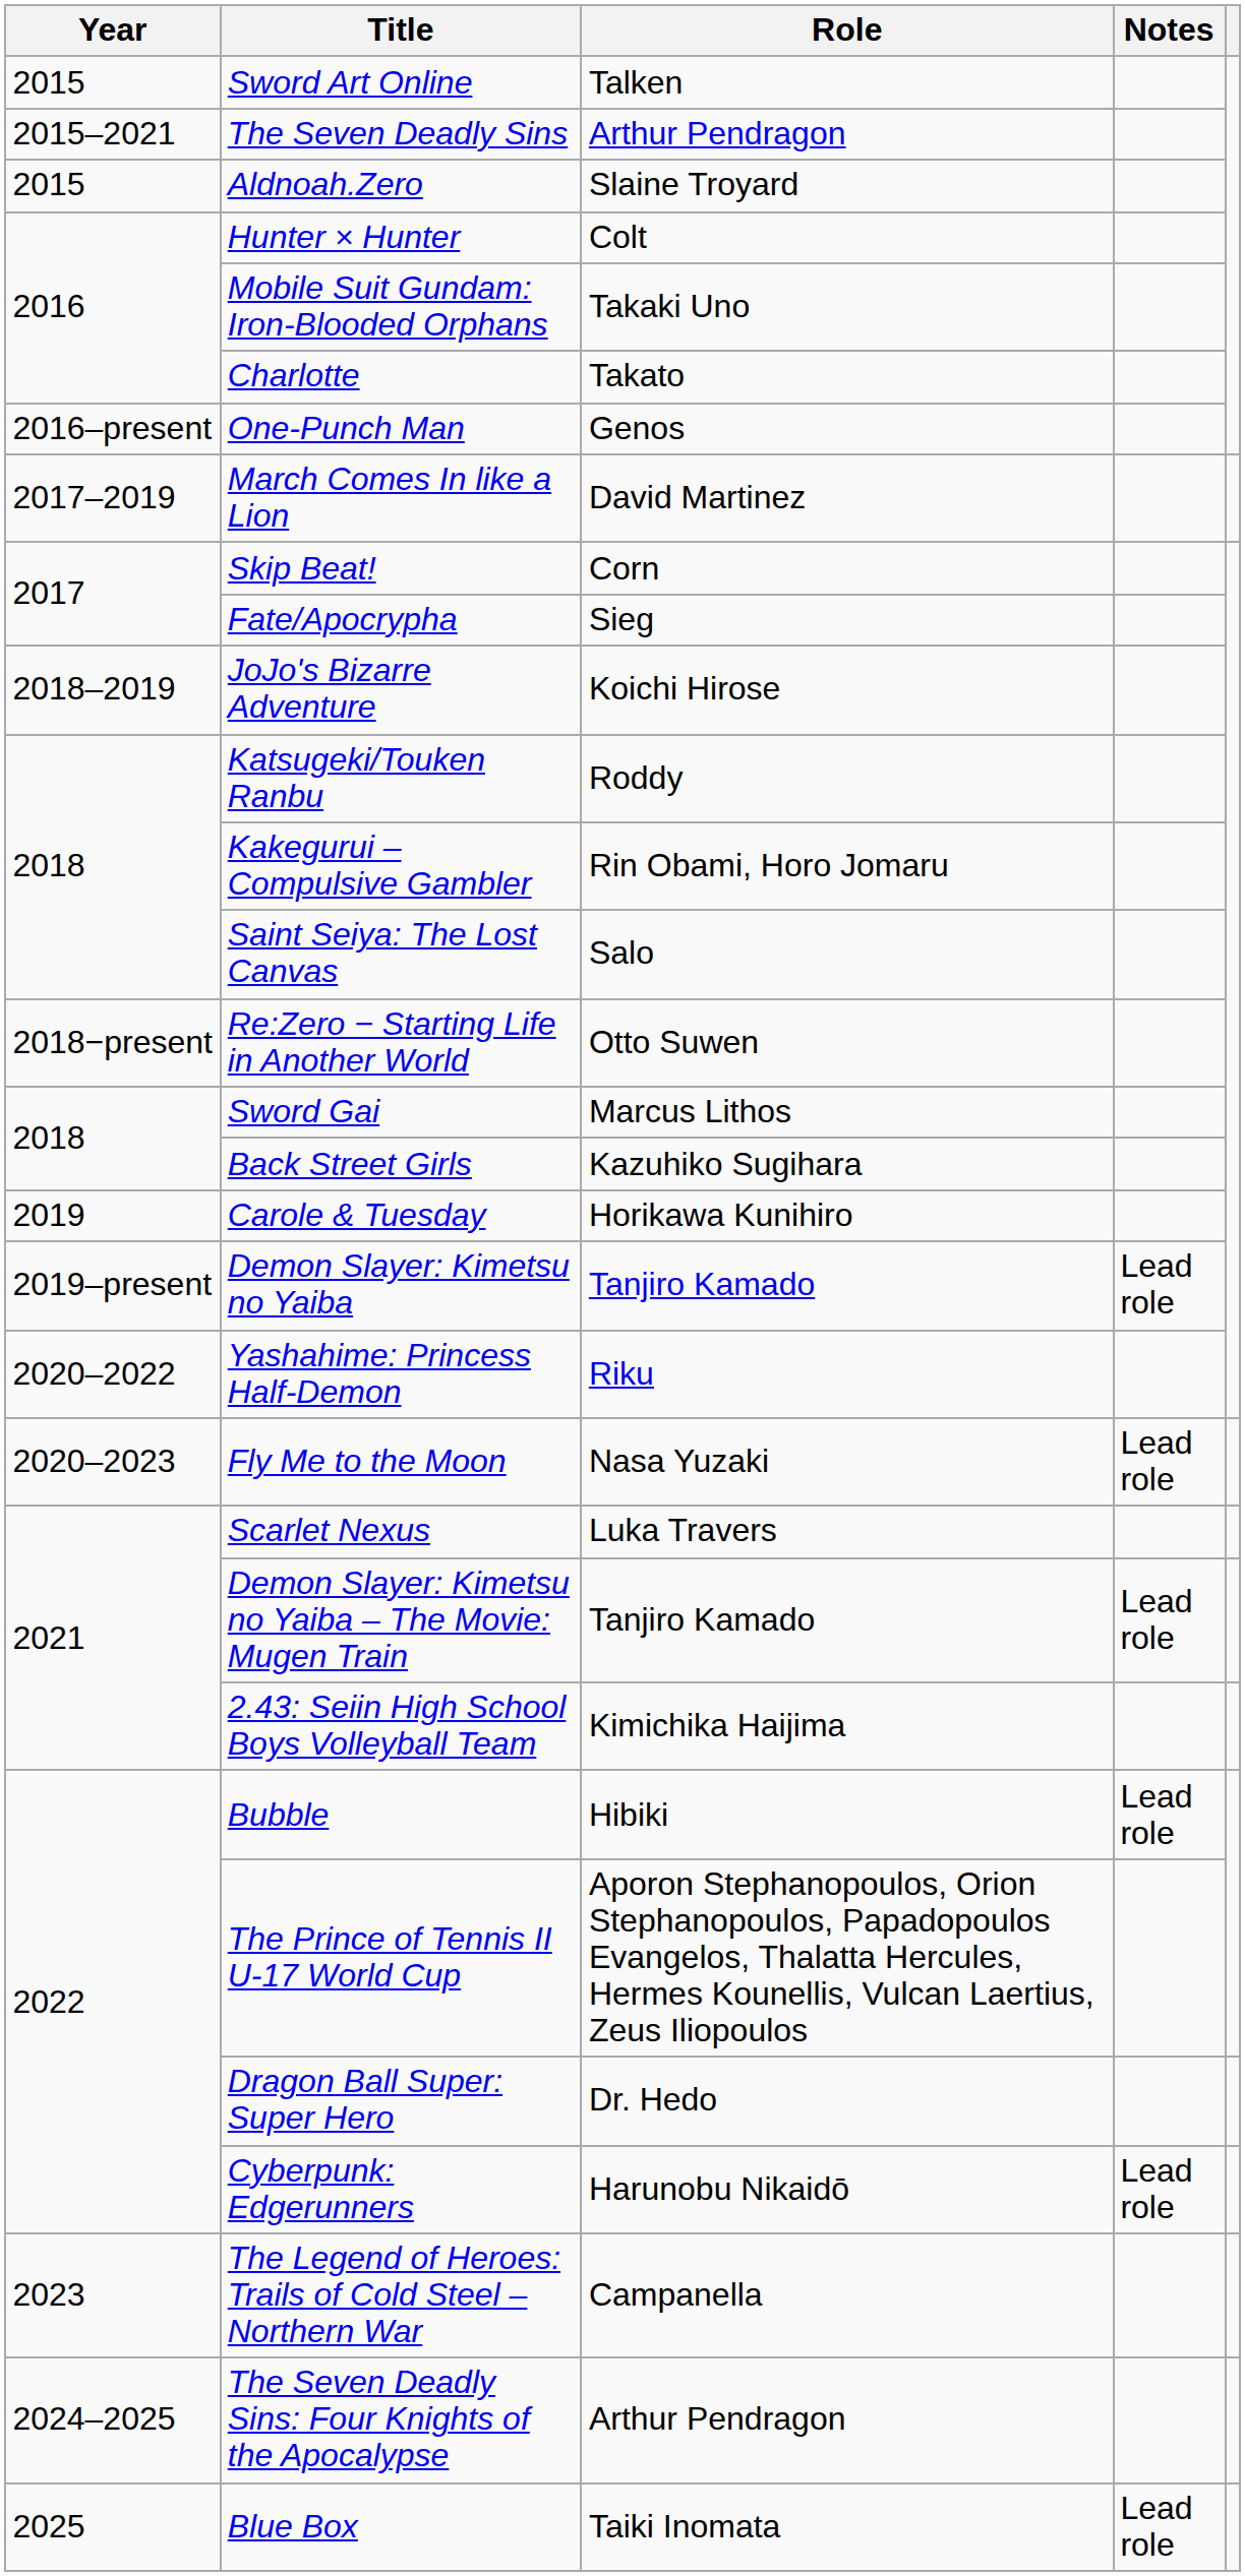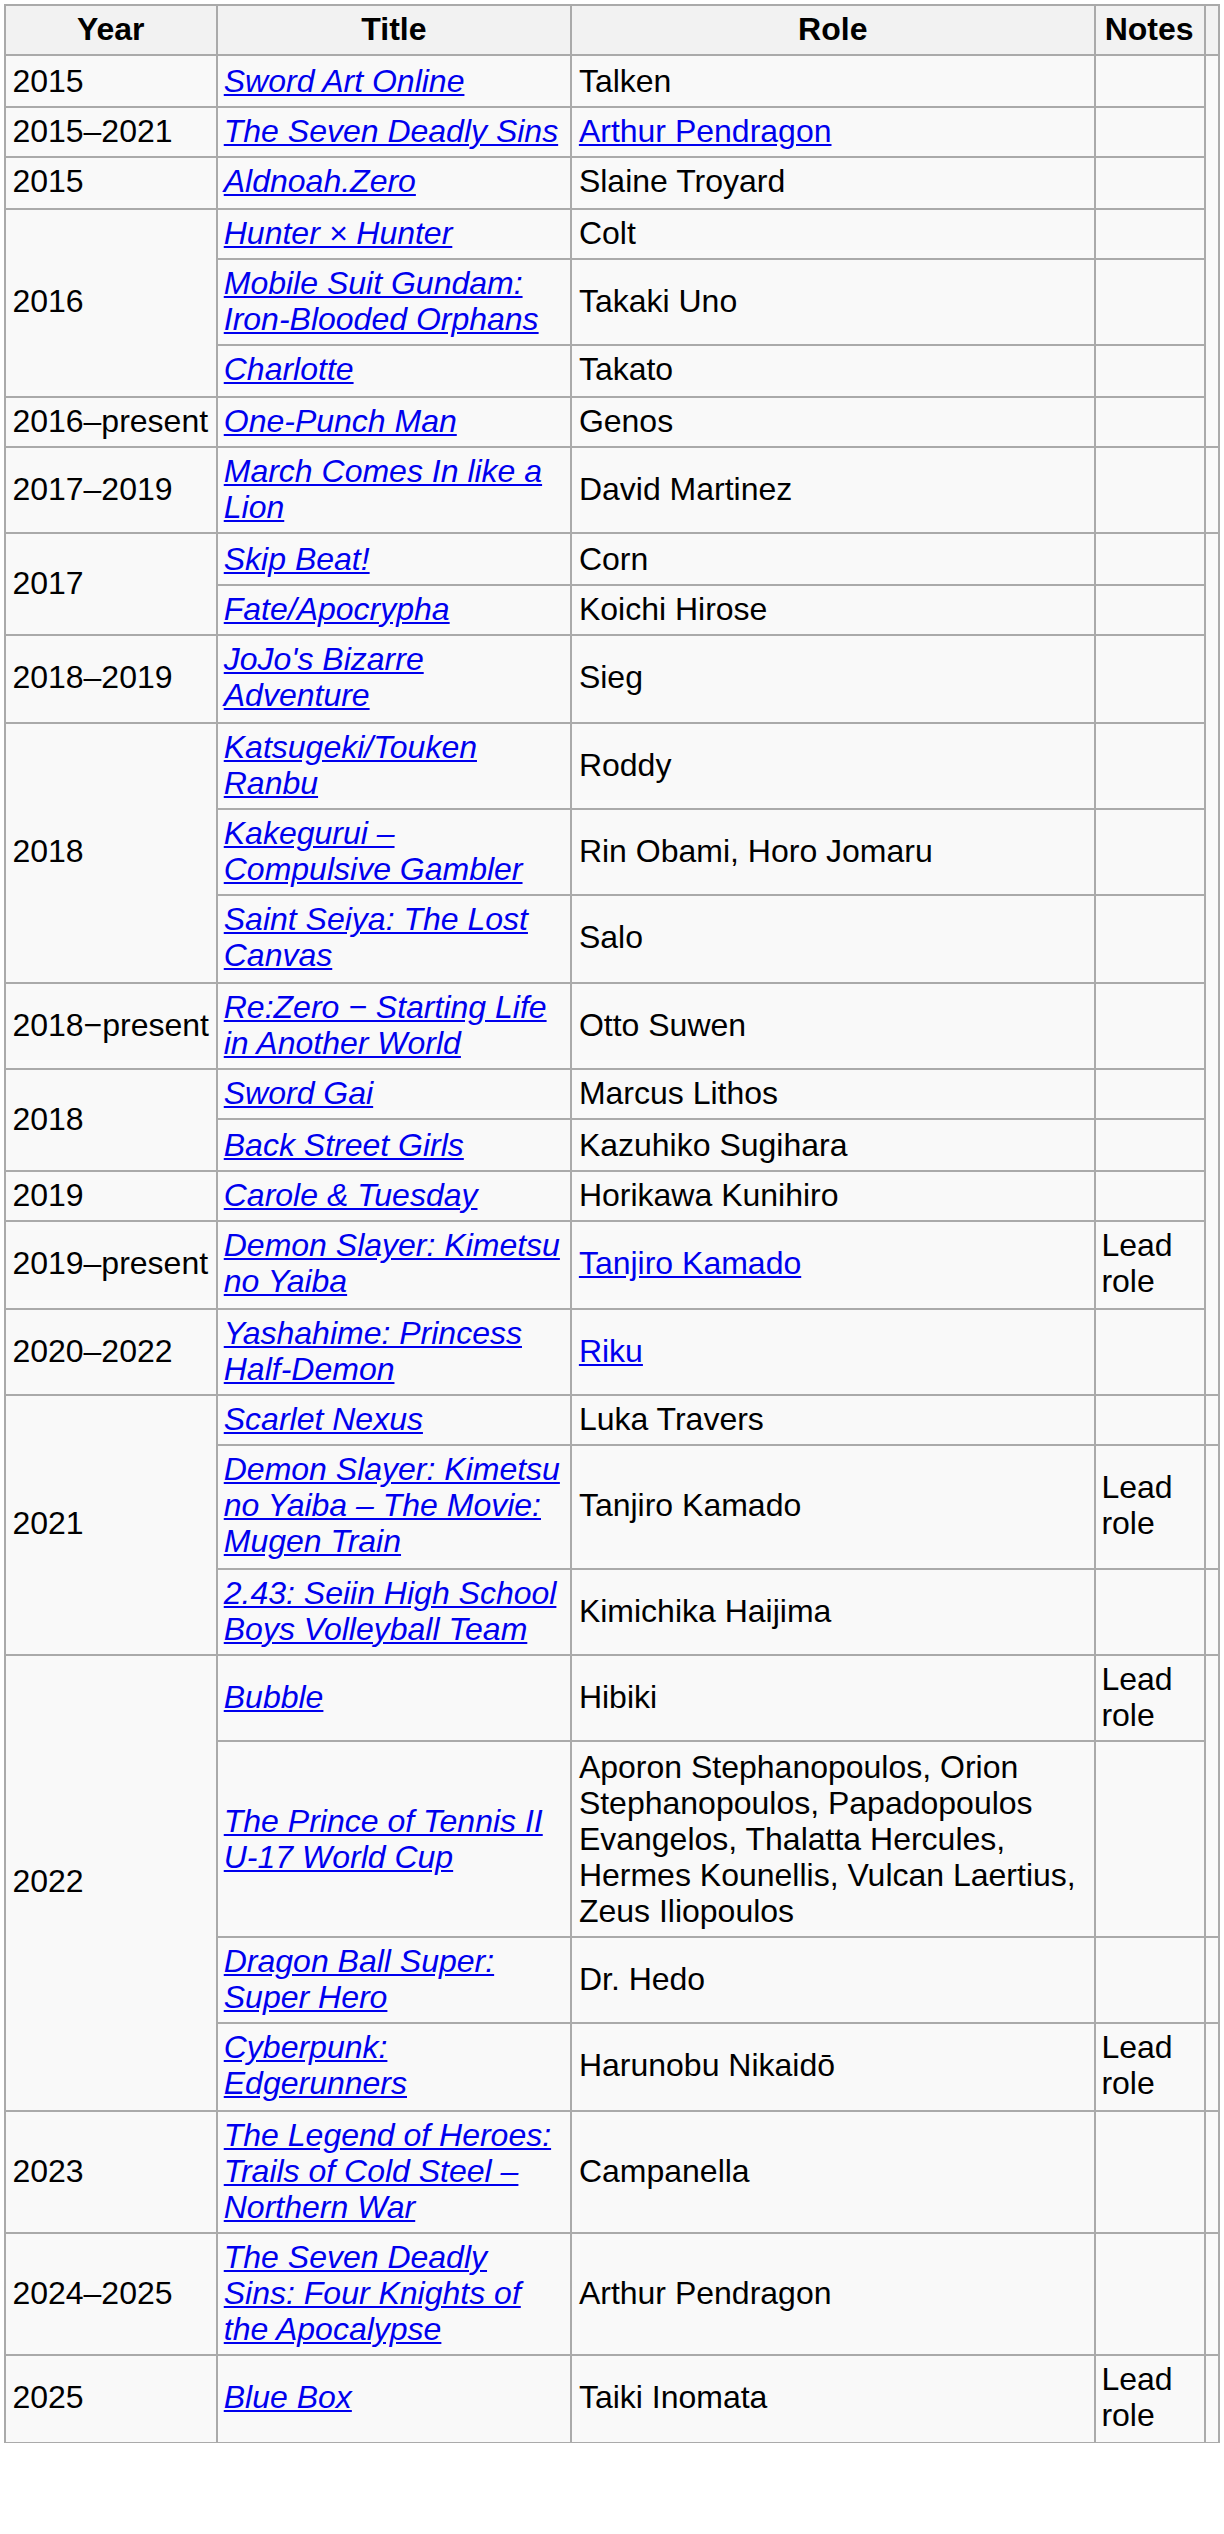 <table class="wikitable sortable">
 <tr>
 <th>Year</th>
 <th>Title</th>
 <th>Role</th>
 <th>Notes</th>
 <th class="unsortable"></th>
 </tr>
 <tr>
 <td>2015</td>
 <td><em><a href='#'>Sword Art Online</a></em></td>
 <td>Talken</td>
 <td></td>
 <td rowspan="7"></td>
 </tr>
 <tr>
 <td>2015–2021</td>
 <td><em><a href='#'>The Seven Deadly Sins</a></em></td>
 <td><a href='#'>Arthur Pendragon</a></td>
 <td></td>
 </tr>
 <tr>
 <td>2015</td>
 <td><em><a href='#'>Aldnoah.Zero</a></em></td>
 <td>Slaine Troyard</td>
 <td></td>
 </tr>
 <tr>
 <td rowspan="3">2016</td>
 <td><em><a href='#'>Hunter × Hunter</a></em></td>
 <td>Colt</td>
 <td></td>
 </tr>
 <tr>
 <td><em><a href='#'>Mobile Suit Gundam: Iron-Blooded Orphans</a></em></td>
 <td>Takaki Uno</td>
 <td></td>
 </tr>
 <tr>
 <td><em><a href='#'>Charlotte</a></em></td>
 <td>Takato</td>
 <td></td>
 </tr>
 <tr>
 <td>2016–present</td>
 <td><em><a href='#'>One-Punch Man</a></em></td>
 <td>Genos</td>
 <td></td>
 </tr>
 <tr>
 <td>2017–2019</td>
 <td><em><a href='#'>March Comes In like a Lion</a></em></td>
 <td>David Martinez</td>
 <td></td>
 <td></td>
 </tr>
 <tr>
 <td rowspan="2">2017</td>
 <td><em><a href='#'>Skip Beat!</a></em></td>
 <td>Corn</td>
 <td></td>
 <td rowspan="12"></td>
 </tr>
 <tr>
 <td><em><a href='#'>Fate/Apocrypha</a></em></td>
-<td>Sieg</td>
+<td>Koichi Hirose</td>
 <td></td>
 </tr>
 <tr>
 <td>2018–2019</td>
 <td><em><a href='#'>JoJo's Bizarre Adventure</a></em></td>
-<td>Koichi Hirose</td>
+<td>Sieg</td>
 <td></td>
 </tr>
 <tr>
 <td rowspan="3">2018</td>
 <td><em><a href='#'>Katsugeki/Touken Ranbu</a></em></td>
 <td>Roddy</td>
 <td></td>
 </tr>
 <tr>
 <td><em><a href='#'>Kakegurui – Compulsive Gambler</a></em></td>
 <td>Rin Obami, Horo Jomaru</td>
 <td></td>
 </tr>
 <tr>
 <td><em><a href='#'>Saint Seiya: The Lost Canvas</a></em></td>
 <td>Salo</td>
 <td></td>
 </tr>
 <tr>
 <td>2018−present</td>
 <td><em><a href='#'>Re:Zero − Starting Life in Another World</a></em></td>
 <td>Otto Suwen</td>
 <td></td>
 </tr>
 <tr>
 <td rowspan="2">2018</td>
 <td><em><a href='#'>Sword Gai</a></em></td>
 <td>Marcus Lithos</td>
 <td></td>
 </tr>
 <tr>
 <td><em><a href='#'>Back Street Girls</a></em></td>
 <td>Kazuhiko Sugihara</td>
 <td></td>
 </tr>
 <tr>
 <td>2019</td>
 <td><em><a href='#'>Carole & Tuesday</a></em></td>
 <td>Horikawa Kunihiro</td>
 <td></td>
 </tr>
 <tr>
 <td>2019–present</td>
 <td><em><a href='#'>Demon Slayer: Kimetsu no Yaiba</a></em></td>
 <td><a href='#'>Tanjiro Kamado</a></td>
 <td>Lead role</td>
 </tr>
 <tr>
 <td>2020–2022</td>
 <td><em><a href='#'>Yashahime: Princess Half-Demon</a></em></td>
 <td><a href='#'>Riku</a></td>
-<td></td>
-</tr>
-<tr>
-<td>2020–2023</td>
-<td><em><a href='#'>Fly Me to the Moon</a></em></td>
-<td>Nasa Yuzaki</td>
-<td>Lead role</td>
 <td></td>
 </tr>
 <tr>
 <td rowspan="3">2021</td>
 <td><em><a href='#'>Scarlet Nexus</a></em></td>
 <td>Luka Travers</td>
 <td></td>
 <td></td>
 </tr>
 <tr>
 <td><em><a href='#'>Demon Slayer: Kimetsu no Yaiba – The Movie: Mugen Train</a></em></td>
 <td>Tanjiro Kamado</td>
 <td>Lead role</td>
 <td></td>
 </tr>
 <tr>
 <td><em><a href='#'>2.43: Seiin High School Boys Volleyball Team</a></em></td>
 <td>Kimichika Haijima</td>
 <td></td>
 <td></td>
 </tr>
 <tr>
 <td rowspan="4">2022</td>
 <td><em><a href='#'>Bubble</a></em></td>
 <td>Hibiki</td>
 <td>Lead role</td>
 <td rowspan="2"></td>
 </tr>
 <tr>
 <td><em><a href='#'>The Prince of Tennis II U-17 World Cup</a></em></td>
 <td>Aporon Stephanopoulos, Orion Stephanopoulos, Papadopoulos Evangelos, Thalatta Hercules, Hermes Kounellis, Vulcan Laertius, Zeus Iliopoulos</td>
 <td></td>
 </tr>
 <tr>
 <td><em><a href='#'>Dragon Ball Super: Super Hero</a></em></td>
 <td>Dr. Hedo</td>
 <td></td>
 <td></td>
 </tr>
 <tr>
 <td><em><a href='#'>Cyberpunk: Edgerunners</a></em></td>
 <td>Harunobu Nikaidō</td>
 <td>Lead role</td>
 <td></td>
 </tr>
 <tr>
 <td>2023</td>
 <td><em><a href='#'>The Legend of Heroes: Trails of Cold Steel – Northern War</a></em></td>
 <td>Campanella</td>
 <td></td>
 <td></td>
 </tr>
 <tr>
 <td>2024–2025</td>
 <td><em><a href='#'>The Seven Deadly Sins: Four Knights of the Apocalypse</a></em></td>
 <td>Arthur Pendragon</td>
 <td></td>
 <td></td>
 </tr>
 <tr>
 <td>2025</td>
 <td><em><a href='#'>Blue Box</a></em></td>
 <td>Taiki Inomata</td>
 <td>Lead role</td>
 <td></td>
 </tr>
 <tr>
 </tr>
 </table>
